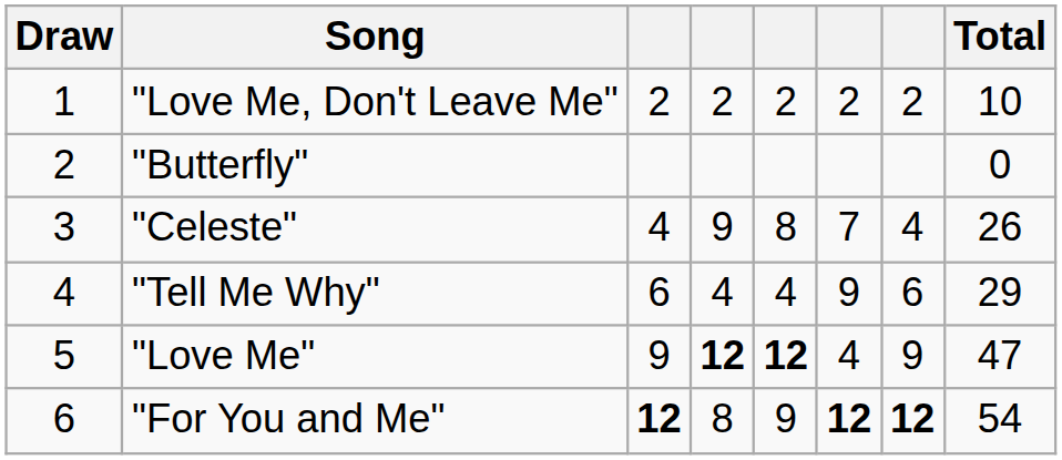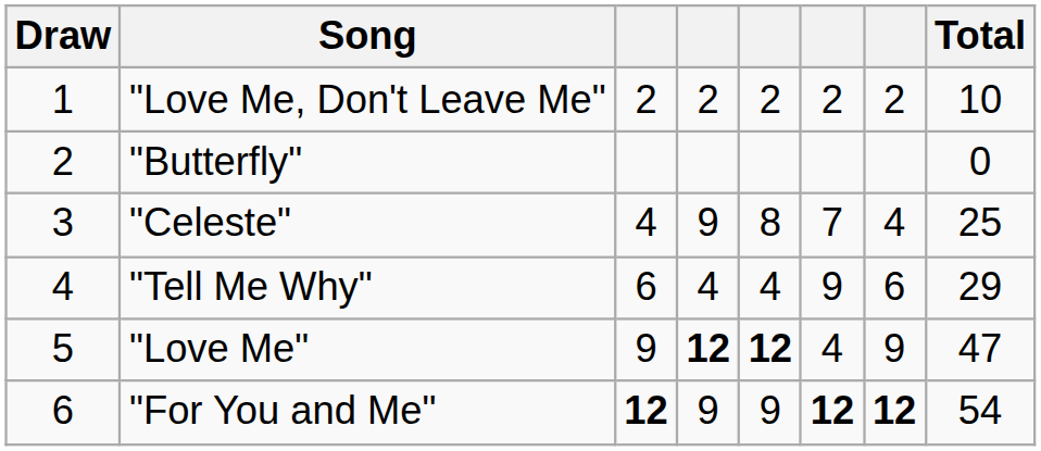 <table class="wikitable plainrowheaders" style="margin: 1em auto 1em auto; text-align:center;">
 <tr>
 <th>Draw</th>
 <th>Song</th>
 <th></th>
 <th></th>
 <th></th>
 <th></th>
 <th></th>
 <th>Total</th>
 </tr>
 <tr>
 <td>1</td>
 <td align="left">"Love Me, Don't Leave Me"</td>
 <td>2</td>
 <td>2</td>
 <td>2</td>
 <td>2</td>
 <td>2</td>
 <td>10</td>
 </tr>
 <tr>
 <td>2</td>
 <td align="left">"Butterfly"</td>
 <td></td>
 <td></td>
 <td></td>
 <td></td>
 <td></td>
 <td>0</td>
 </tr>
 <tr>
 <td>3</td>
 <td align="left">"Celeste"</td>
 <td>4</td>
 <td>9</td>
 <td>8</td>
 <td>7</td>
 <td>4</td>
-<td>26</td>
+<td>25</td>
 </tr>
 <tr>
 <td>4</td>
 <td align="left">"Tell Me Why"</td>
 <td>6</td>
 <td>4</td>
 <td>4</td>
 <td>9</td>
 <td>6</td>
 <td>29</td>
 </tr>
 <tr>
 <td>5</td>
 <td align="left">"Love Me"</td>
 <td>9</td>
 <td><strong>12</strong></td>
 <td><strong>12</strong></td>
 <td>4</td>
 <td>9</td>
 <td>47</td>
 </tr>
 <tr>
 <td>6</td>
 <td align="left">"For You and Me"</td>
 <td><strong>12</strong></td>
-<td>8</td>
+<td>9</td>
 <td>9</td>
 <td><strong>12</strong></td>
 <td><strong>12</strong></td>
 <td>54</td>
 </tr>
 </table>
